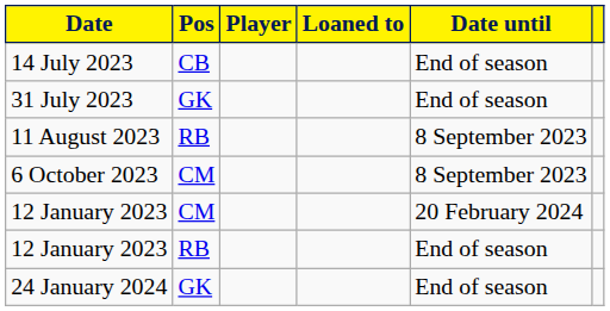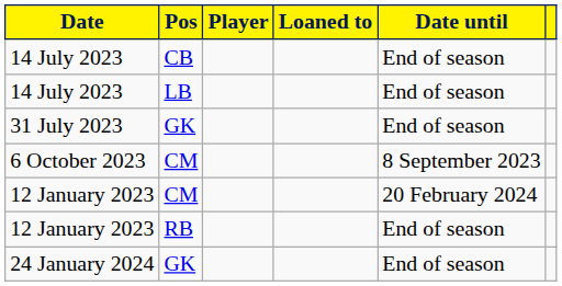 <table class="wikitable plainrowheaders sortable">
 <tr>
 <th style="background-color:#FFF300; color:#001958; border:1px solid #001958">Date</th>
 <th style="background-color:#FFF300; color:#001958; border:1px solid #001958">Pos</th>
 <th style="background-color:#FFF300; color:#001958; border:1px solid #001958">Player</th>
 <th style="background-color:#FFF300; color:#001958; border:1px solid #001958">Loaned to</th>
 <th style="background-color:#FFF300; color:#001958; border:1px solid #001958">Date until</th>
 <th style="background-color:#FFF300; color:#001958; border:1px solid #001958" class="unsortable"></th>
 </tr>
 <tr>
 <td>14 July 2023</td>
 <td><a href='#'>CB</a></td>
 <td></td>
 <td></td>
 <td>End of season</td>
 <td></td>
 </tr>
 <tr>
-<td>31 July 2023</td>
-<td><a href='#'>GK</a></td>
+<td>14 July 2023</td>
+<td><a href='#'>LB</a></td>
 <td></td>
 <td></td>
 <td>End of season</td>
 <td></td>
 </tr>
 <tr>
-<td>11 August 2023</td>
-<td><a href='#'>RB</a></td>
+<td>31 July 2023</td>
+<td><a href='#'>GK</a></td>
 <td></td>
 <td></td>
-<td>8 September 2023</td>
+<td>End of season</td>
 <td></td>
 </tr>
 <tr>
 <td>6 October 2023</td>
 <td><a href='#'>CM</a></td>
 <td></td>
 <td></td>
 <td>8 September 2023</td>
 <td></td>
 </tr>
 <tr>
 <td>12 January 2023</td>
 <td><a href='#'>CM</a></td>
 <td></td>
 <td></td>
 <td>20 February 2024</td>
 <td></td>
 </tr>
 <tr>
 <td>12 January 2023</td>
 <td><a href='#'>RB</a></td>
 <td></td>
 <td></td>
 <td>End of season</td>
 <td></td>
 </tr>
 <tr>
 <td>24 January 2024</td>
 <td><a href='#'>GK</a></td>
 <td></td>
 <td></td>
 <td>End of season</td>
 <td></td>
 </tr>
 </table>
